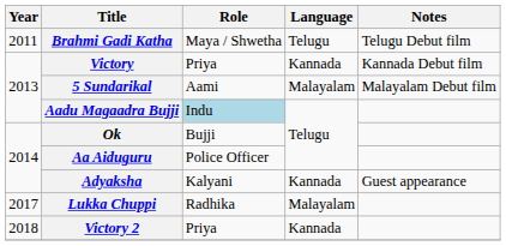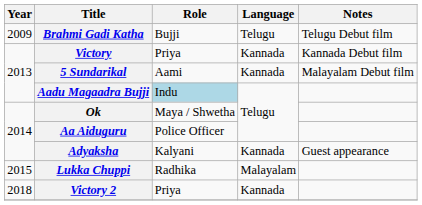 <table class="wikitable sortable">
 <tr>
 <th>Year</th>
 <th>Title</th>
 <th>Role</th>
 <th>Language</th>
 <th>Notes</th>
 </tr>
 <tr>
-<td>2011</td>
+<td>2009</td>
 <th scope="row"><em><a href='#'>Brahmi Gadi Katha</a></em></th>
-<td>Maya / Shwetha</td>
+<td>Bujji</td>
 <td>Telugu</td>
 <td>Telugu Debut film</td>
 </tr>
 <tr>
 <td rowspan="3">2013</td>
 <th scope="row"><em><a href='#'>Victory</a></em></th>
 <td>Priya</td>
 <td>Kannada</td>
 <td>Kannada Debut film</td>
 </tr>
 <tr>
 <th scope="row"><em><a href='#'>5 Sundarikal</a></em></th>
 <td>Aami</td>
-<td>Malayalam</td>
+<td>Kannada</td>
 <td>Malayalam Debut film</td>
 </tr>
 <tr>
 <th scope="row"><em><a href='#'>Aadu Magaadra Bujji</a></em></th>
 <td style="background: lightblue;">Indu</td>
 <td rowspan="3">Telugu</td>
 <td></td>
 </tr>
 <tr>
 <td rowspan="3">2014</td>
 <th scope="row"><em>Ok</em></th>
-<td>Bujji</td>
+<td>Maya / Shwetha</td>
 <td></td>
 </tr>
 <tr>
 <th scope="row"><em><a href='#'>Aa Aiduguru</a></em></th>
 <td>Police Officer</td>
 <td></td>
 </tr>
 <tr>
 <th scope="row"><em><a href='#'>Adyaksha</a></em></th>
 <td>Kalyani</td>
 <td>Kannada</td>
 <td>Guest appearance</td>
 </tr>
 <tr>
-<td>2017</td>
+<td>2015</td>
 <th scope="row"><em><a href='#'>Lukka Chuppi</a></em></th>
 <td>Radhika</td>
 <td>Malayalam</td>
 <td></td>
 </tr>
 <tr>
 <td>2018</td>
 <th scope="row"><em><a href='#'>Victory 2</a></em></th>
 <td>Priya</td>
 <td>Kannada</td>
 <td></td>
 </tr>
 <tr>
 </tr>
 </table>
